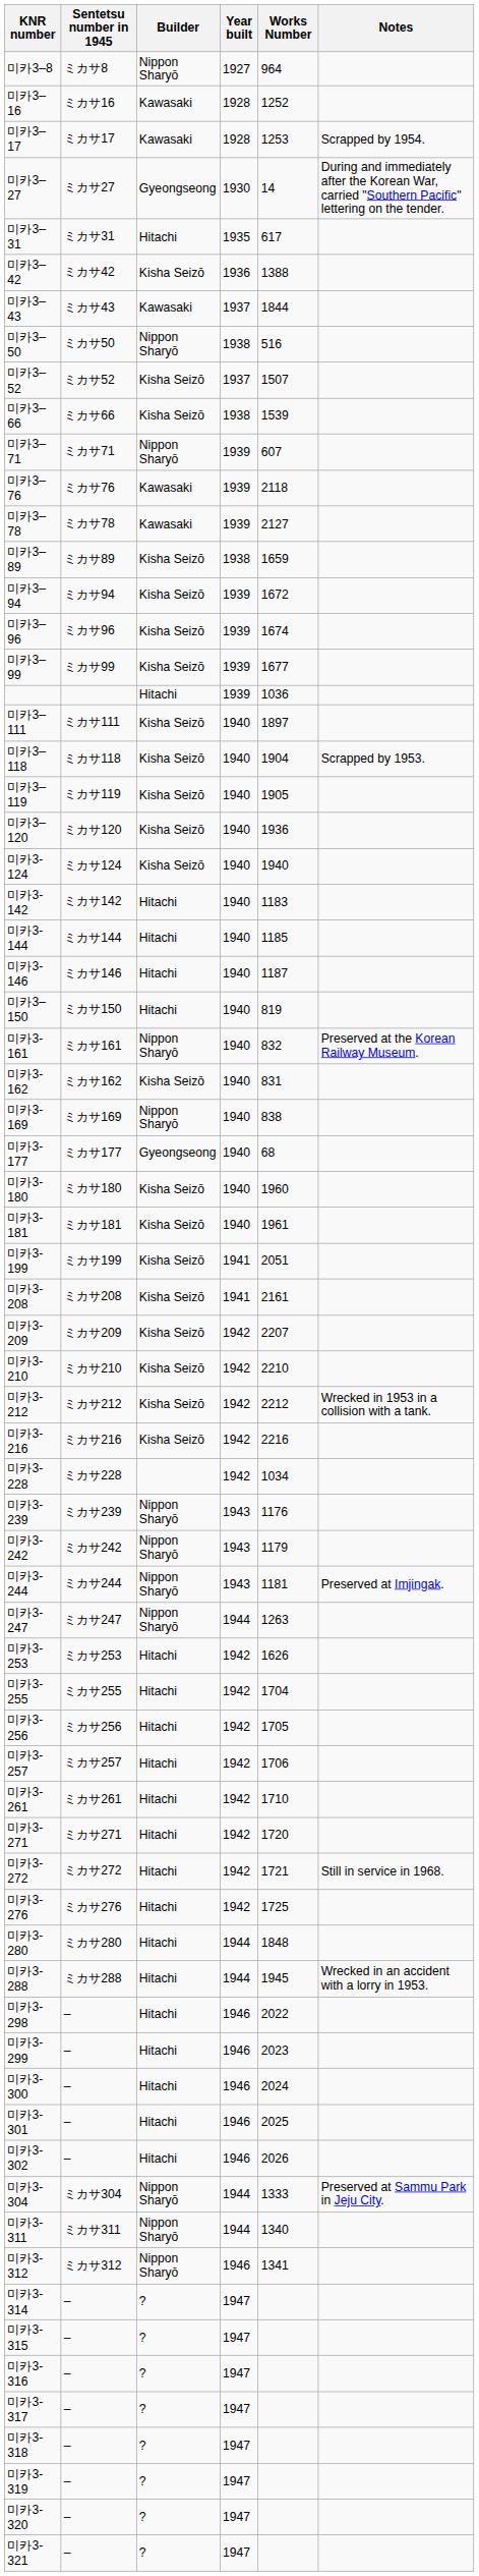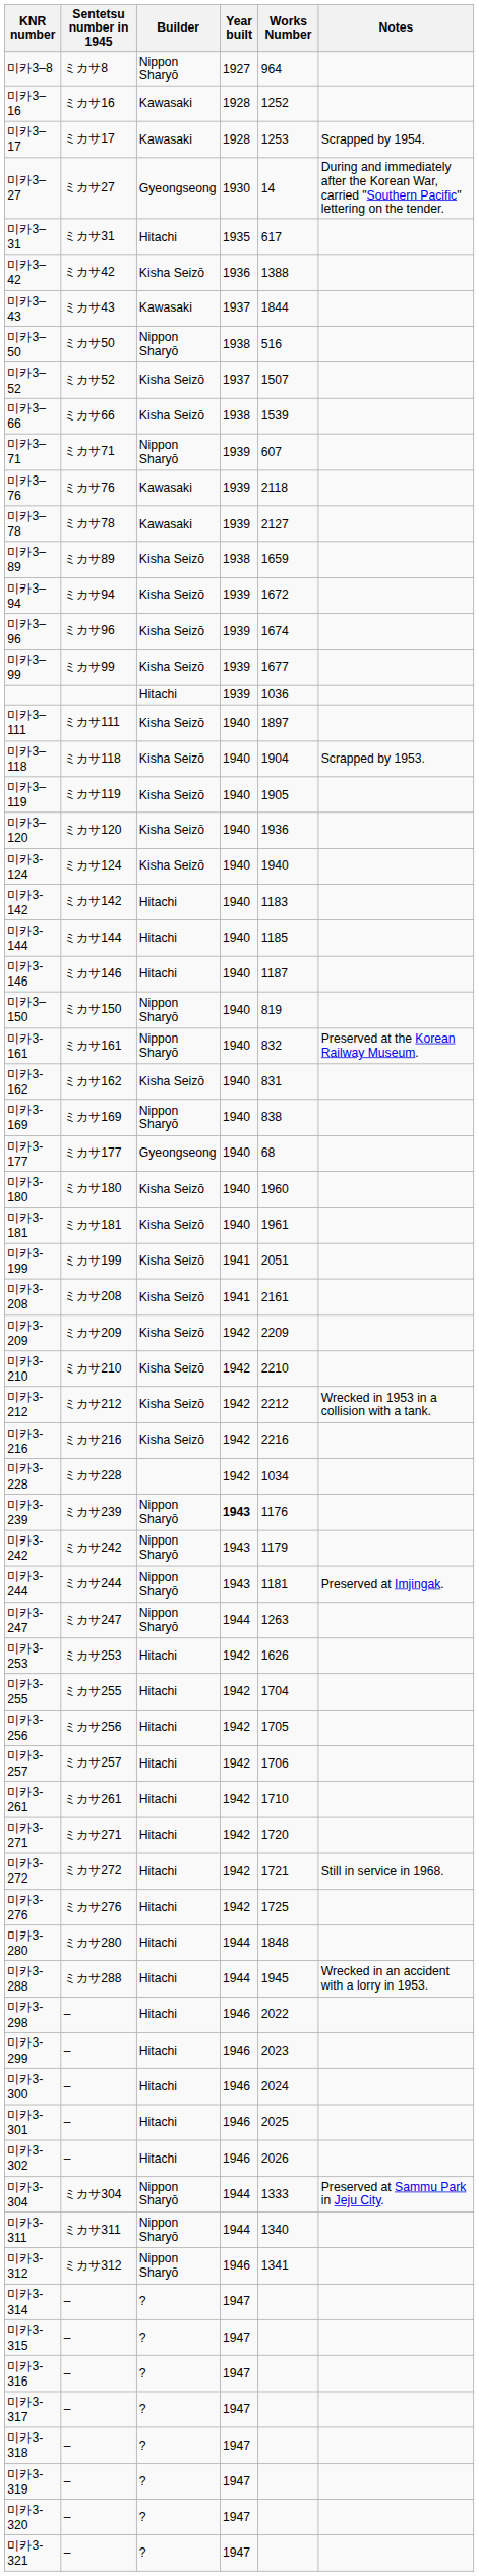 <table class="wikitable">
 <tr>
 <th>KNR number</th>
 <th>Sentetsu number in 1945</th>
 <th>Builder</th>
 <th>Year built</th>
 <th>Works Number</th>
 <th>Notes</th>
 </tr>
 <tr>
 <td>미카3–8</td>
 <td>ミカサ8</td>
 <td>Nippon Sharyō</td>
 <td>1927</td>
 <td>964</td>
 <td></td>
 </tr>
 <tr>
 <td>미카3–16</td>
 <td>ミカサ16</td>
 <td>Kawasaki</td>
 <td>1928</td>
 <td>1252</td>
 <td></td>
 </tr>
 <tr>
 <td>미카3–17</td>
 <td>ミカサ17</td>
 <td>Kawasaki</td>
 <td>1928</td>
 <td>1253</td>
 <td>Scrapped by 1954.</td>
 </tr>
 <tr>
 <td>미카3–27</td>
 <td>ミカサ27</td>
 <td>Gyeongseong</td>
 <td>1930</td>
 <td>14</td>
 <td>During and immediately after the Korean War, carried "<a href='#'>Southern Pacific</a>" lettering on the tender.</td>
 </tr>
 <tr>
 <td>미카3–31</td>
 <td>ミカサ31</td>
 <td>Hitachi</td>
 <td>1935</td>
 <td>617</td>
 <td></td>
 </tr>
 <tr>
 <td>미카3–42</td>
 <td>ミカサ42</td>
 <td>Kisha Seizō</td>
 <td>1936</td>
 <td>1388</td>
 <td></td>
 </tr>
 <tr>
 <td>미카3–43</td>
 <td>ミカサ43</td>
 <td>Kawasaki</td>
 <td>1937</td>
 <td>1844</td>
 <td></td>
 </tr>
 <tr>
 <td>미카3–50</td>
 <td>ミカサ50</td>
 <td>Nippon Sharyō</td>
 <td>1938</td>
 <td>516</td>
 <td></td>
 </tr>
 <tr>
 <td>미카3–52</td>
 <td>ミカサ52</td>
 <td>Kisha Seizō</td>
 <td>1937</td>
 <td>1507</td>
 <td></td>
 </tr>
 <tr>
 <td>미카3–66</td>
 <td>ミカサ66</td>
 <td>Kisha Seizō</td>
 <td>1938</td>
 <td>1539</td>
 <td></td>
 </tr>
 <tr>
 <td>미카3–71</td>
 <td>ミカサ71</td>
 <td>Nippon Sharyō</td>
 <td>1939</td>
 <td>607</td>
 <td></td>
 </tr>
 <tr>
 <td>미카3–76</td>
 <td>ミカサ76</td>
 <td>Kawasaki</td>
 <td>1939</td>
 <td>2118</td>
 <td></td>
 </tr>
 <tr>
 <td>미카3–78</td>
 <td>ミカサ78</td>
 <td>Kawasaki</td>
 <td>1939</td>
 <td>2127</td>
 <td></td>
 </tr>
 <tr>
 <td>미카3–89</td>
 <td>ミカサ89</td>
 <td>Kisha Seizō</td>
 <td>1938</td>
 <td>1659</td>
 <td></td>
 </tr>
 <tr>
 <td>미카3–94</td>
 <td>ミカサ94</td>
 <td>Kisha Seizō</td>
 <td>1939</td>
 <td>1672</td>
 <td></td>
 </tr>
 <tr>
 <td>미카3–96</td>
 <td>ミカサ96</td>
 <td>Kisha Seizō</td>
 <td>1939</td>
 <td>1674</td>
 <td></td>
 </tr>
 <tr>
 <td>미카3–99</td>
 <td>ミカサ99</td>
 <td>Kisha Seizō</td>
 <td>1939</td>
 <td>1677</td>
 <td></td>
 </tr>
 <tr>
 <td></td>
 <td></td>
 <td>Hitachi</td>
 <td>1939</td>
 <td>1036</td>
 <td></td>
 </tr>
 <tr>
 <td>미카3–111</td>
 <td>ミカサ111</td>
 <td>Kisha Seizō</td>
 <td>1940</td>
 <td>1897</td>
 <td></td>
 </tr>
 <tr>
 <td>미카3–118</td>
 <td>ミカサ118</td>
 <td>Kisha Seizō</td>
 <td>1940</td>
 <td>1904</td>
 <td>Scrapped by 1953.</td>
 </tr>
 <tr>
 <td>미카3–119</td>
 <td>ミカサ119</td>
 <td>Kisha Seizō</td>
 <td>1940</td>
 <td>1905</td>
 <td></td>
 </tr>
 <tr>
 <td>미카3–120</td>
 <td>ミカサ120</td>
 <td>Kisha Seizō</td>
 <td>1940</td>
 <td>1936</td>
 <td></td>
 </tr>
 <tr>
 <td>미카3-124</td>
 <td>ミカサ124</td>
 <td>Kisha Seizō</td>
 <td>1940</td>
 <td>1940</td>
 <td></td>
 </tr>
 <tr>
 <td>미카3-142</td>
 <td>ミカサ142</td>
 <td>Hitachi</td>
 <td>1940</td>
 <td>1183</td>
 <td></td>
 </tr>
 <tr>
 <td>미카3-144</td>
 <td>ミカサ144</td>
 <td>Hitachi</td>
 <td>1940</td>
 <td>1185</td>
 <td></td>
 </tr>
 <tr>
 <td>미카3-146</td>
 <td>ミカサ146</td>
 <td>Hitachi</td>
 <td>1940</td>
 <td>1187</td>
 <td></td>
 </tr>
 <tr>
 <td>미카3–150</td>
 <td>ミカサ150</td>
-<td>Hitachi</td>
+<td>Nippon Sharyō</td>
 <td>1940</td>
 <td>819</td>
 <td></td>
 </tr>
 <tr>
 <td>미카3-161</td>
 <td>ミカサ161</td>
 <td>Nippon Sharyō</td>
 <td>1940</td>
 <td>832</td>
 <td>Preserved at the <a href='#'>Korean Railway Museum</a>.</td>
 </tr>
 <tr>
 <td>미카3-162</td>
 <td>ミカサ162</td>
 <td>Kisha Seizō</td>
 <td>1940</td>
 <td>831</td>
 <td></td>
 </tr>
 <tr>
 <td>미카3-169</td>
 <td>ミカサ169</td>
 <td>Nippon Sharyō</td>
 <td>1940</td>
 <td>838</td>
 <td></td>
 </tr>
 <tr>
 <td>미카3-177</td>
 <td>ミカサ177</td>
 <td>Gyeongseong</td>
 <td>1940</td>
 <td>68</td>
 <td></td>
 </tr>
 <tr>
 <td>미카3-180</td>
 <td>ミカサ180</td>
 <td>Kisha Seizō</td>
 <td>1940</td>
 <td>1960</td>
 <td></td>
 </tr>
 <tr>
 <td>미카3-181</td>
 <td>ミカサ181</td>
 <td>Kisha Seizō</td>
 <td>1940</td>
 <td>1961</td>
 <td></td>
 </tr>
 <tr>
 <td>미카3-199</td>
 <td>ミカサ199</td>
 <td>Kisha Seizō</td>
 <td>1941</td>
 <td>2051</td>
 <td></td>
 </tr>
 <tr>
 <td>미카3-208</td>
 <td>ミカサ208</td>
 <td>Kisha Seizō</td>
 <td>1941</td>
 <td>2161</td>
 <td></td>
 </tr>
 <tr>
 <td>미카3-209</td>
 <td>ミカサ209</td>
 <td>Kisha Seizō</td>
 <td>1942</td>
-<td>2207</td>
+<td>2209</td>
 <td></td>
 </tr>
 <tr>
 <td>미카3-210</td>
 <td>ミカサ210</td>
 <td>Kisha Seizō</td>
 <td>1942</td>
 <td>2210</td>
 <td></td>
 </tr>
 <tr>
 <td>미카3-212</td>
 <td>ミカサ212</td>
 <td>Kisha Seizō</td>
 <td>1942</td>
 <td>2212</td>
 <td>Wrecked in 1953 in a collision with a tank.</td>
 </tr>
 <tr>
 <td>미카3-216</td>
 <td>ミカサ216</td>
 <td>Kisha Seizō</td>
 <td>1942</td>
 <td>2216</td>
 <td></td>
 </tr>
 <tr>
 <td>미카3-228</td>
 <td>ミカサ228</td>
 <td></td>
 <td>1942</td>
 <td>1034</td>
 <td></td>
 </tr>
 <tr>
 <td>미카3-239</td>
 <td>ミカサ239</td>
 <td>Nippon Sharyō</td>
-<td>1943</td>
+<td><strong>1943</strong></td>
 <td>1176</td>
 <td></td>
 </tr>
 <tr>
 <td>미카3-242</td>
 <td>ミカサ242</td>
 <td>Nippon Sharyō</td>
 <td>1943</td>
 <td>1179</td>
 <td></td>
 </tr>
 <tr>
 <td>미카3-244</td>
 <td>ミカサ244</td>
 <td>Nippon Sharyō</td>
 <td>1943</td>
 <td>1181</td>
 <td>Preserved at <a href='#'>Imjingak</a>.</td>
 </tr>
 <tr>
 <td>미카3-247</td>
 <td>ミカサ247</td>
 <td>Nippon Sharyō</td>
 <td>1944</td>
 <td>1263</td>
 <td></td>
 </tr>
 <tr>
 <td>미카3-253</td>
 <td>ミカサ253</td>
 <td>Hitachi</td>
 <td>1942</td>
 <td>1626</td>
 <td></td>
 </tr>
 <tr>
 <td>미카3-255</td>
 <td>ミカサ255</td>
 <td>Hitachi</td>
 <td>1942</td>
 <td>1704</td>
 <td></td>
 </tr>
 <tr>
 <td>미카3-256</td>
 <td>ミカサ256</td>
 <td>Hitachi</td>
 <td>1942</td>
 <td>1705</td>
 <td></td>
 </tr>
 <tr>
 <td>미카3-257</td>
 <td>ミカサ257</td>
 <td>Hitachi</td>
 <td>1942</td>
 <td>1706</td>
 <td></td>
 </tr>
 <tr>
 <td>미카3-261</td>
 <td>ミカサ261</td>
 <td>Hitachi</td>
 <td>1942</td>
 <td>1710</td>
 <td></td>
 </tr>
 <tr>
 <td>미카3-271</td>
 <td>ミカサ271</td>
 <td>Hitachi</td>
 <td>1942</td>
 <td>1720</td>
 <td></td>
 </tr>
 <tr>
 <td>미카3-272</td>
 <td>ミカサ272</td>
 <td>Hitachi</td>
 <td>1942</td>
 <td>1721</td>
 <td>Still in service in 1968.</td>
 </tr>
 <tr>
 <td>미카3-276</td>
 <td>ミカサ276</td>
 <td>Hitachi</td>
 <td>1942</td>
 <td>1725</td>
 <td></td>
 </tr>
 <tr>
 <td>미카3-280</td>
 <td>ミカサ280</td>
 <td>Hitachi</td>
 <td>1944</td>
 <td>1848</td>
 <td></td>
 </tr>
 <tr>
 <td>미카3-288</td>
 <td>ミカサ288</td>
 <td>Hitachi</td>
 <td>1944</td>
 <td>1945</td>
 <td>Wrecked in an accident with a lorry in 1953.</td>
 </tr>
 <tr>
 <td>미카3-298</td>
 <td>–</td>
 <td>Hitachi</td>
 <td>1946</td>
 <td>2022</td>
 <td></td>
 </tr>
 <tr>
 <td>미카3-299</td>
 <td>–</td>
 <td>Hitachi</td>
 <td>1946</td>
 <td>2023</td>
 <td></td>
 </tr>
 <tr>
 <td>미카3-300</td>
 <td>–</td>
 <td>Hitachi</td>
 <td>1946</td>
 <td>2024</td>
 <td></td>
 </tr>
 <tr>
 <td>미카3-301</td>
 <td>–</td>
 <td>Hitachi</td>
 <td>1946</td>
 <td>2025</td>
 <td></td>
 </tr>
 <tr>
 <td>미카3-302</td>
 <td>–</td>
 <td>Hitachi</td>
 <td>1946</td>
 <td>2026</td>
 <td></td>
 </tr>
 <tr>
 <td>미카3-304</td>
 <td>ミカサ304</td>
 <td>Nippon Sharyō</td>
 <td>1944</td>
 <td>1333</td>
 <td>Preserved at <a href='#'>Sammu Park</a> in <a href='#'>Jeju City</a>.</td>
 </tr>
 <tr>
 <td>미카3-311</td>
 <td>ミカサ311</td>
 <td>Nippon Sharyō</td>
 <td>1944</td>
 <td>1340</td>
 <td></td>
 </tr>
 <tr>
 <td>미카3-312</td>
 <td>ミカサ312</td>
 <td>Nippon Sharyō</td>
 <td>1946</td>
 <td>1341</td>
 <td></td>
 </tr>
 <tr>
 <td>미카3-314</td>
 <td>–</td>
 <td>?</td>
 <td>1947</td>
 <td></td>
 <td></td>
 </tr>
 <tr>
 <td>미카3-315</td>
 <td>–</td>
 <td>?</td>
 <td>1947</td>
 <td></td>
 <td></td>
 </tr>
 <tr>
 <td>미카3-316</td>
 <td>–</td>
 <td>?</td>
 <td>1947</td>
 <td></td>
 <td></td>
 </tr>
 <tr>
 <td>미카3-317</td>
 <td>–</td>
 <td>?</td>
 <td>1947</td>
 <td></td>
 <td></td>
 </tr>
 <tr>
 <td>미카3-318</td>
 <td>–</td>
 <td>?</td>
 <td>1947</td>
 <td></td>
 <td></td>
 </tr>
 <tr>
 <td>미카3-319</td>
 <td>–</td>
 <td>?</td>
 <td>1947</td>
 <td></td>
 <td></td>
 </tr>
 <tr>
 <td>미카3-320</td>
 <td>–</td>
 <td>?</td>
 <td>1947</td>
 <td></td>
 <td></td>
 </tr>
 <tr>
 <td>미카3-321</td>
 <td>–</td>
 <td>?</td>
 <td>1947</td>
 <td></td>
 <td></td>
 </tr>
 </table>
